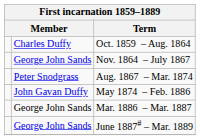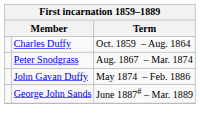 <table class="wikitable">
 <tr>
 <th colspan="3">First incarnation 1859–1889</th>
 </tr>
 <tr>
 <th colspan="2"><strong>Member</strong></th>
 <th><strong>Term</strong></th>
 </tr>
 <tr>
 <td> </td>
 <td><a href='#'>Charles Duffy</a></td>
 <td>Oct. 1859  – Aug. 1864</td>
 </tr>
 <tr>
 <td> </td>
-<td><a href='#'>George John Sands</a></td>
-<td>Nov. 1864  – July 1867</td>
-</tr>
-<tr>
-<td> </td>
 <td><a href='#'>Peter Snodgrass</a></td>
 <td>Aug. 1867  – Mar. 1874</td>
 </tr>
 <tr>
 <td> </td>
 <td><a href='#'>John Gavan Duffy</a></td>
 <td>May 1874  – Feb. 1886</td>
 </tr>
 <tr>
 <td> </td>
-<td>George John Sands</td>
-<td>Mar. 1886  – Mar. 1887</td>
-</tr>
-<tr>
-<td> </td>
 <td><a href='#'>George John Sands</a></td>
 <td>June 1887<sup>#</sup> – Mar. 1889</td>
 </tr>
 <tr>
 </tr>
 </table>
